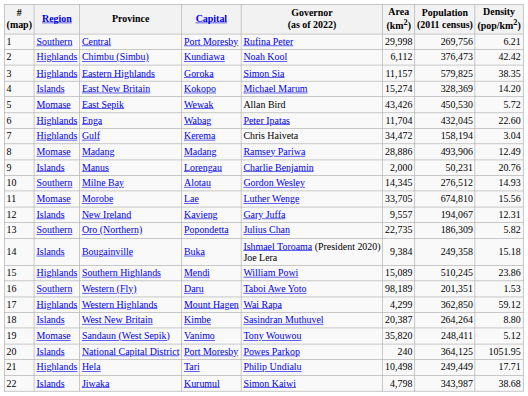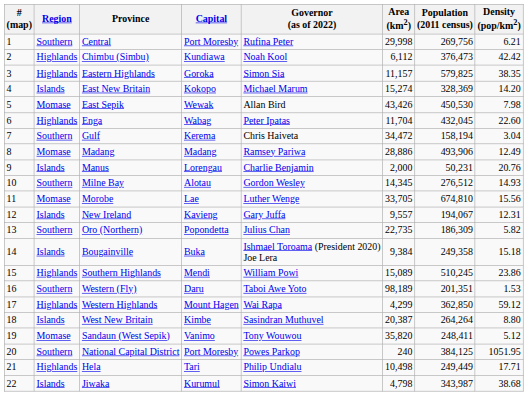 <table class="wikitable sortable">
 <tr>
 <th>#<br>(map)</th>
 <th><a href='#'>Region</a></th>
 <th>Province</th>
 <th><a href='#'>Capital</a></th>
 <th>Governor<br>(as of 2022)</th>
 <th>Area<br>(km<sup>2</sup>)</th>
 <th>Population<br>(2011 census)</th>
 <th>Density<br>(pop/km<sup>2</sup>)</th>
 </tr>
 <tr>
 <td>1</td>
 <td><a href='#'>Southern</a></td>
 <td> <a href='#'>Central</a></td>
 <td><a href='#'>Port Moresby</a></td>
 <td><a href='#'>Rufina Peter</a></td>
 <td align="right">29,998</td>
 <td align="right">269,756</td>
 <td align="right">6.21</td>
 </tr>
 <tr>
 <td>2</td>
 <td><a href='#'>Highlands</a></td>
 <td> <a href='#'>Chimbu (Simbu)</a></td>
 <td><a href='#'>Kundiawa</a></td>
 <td><a href='#'>Noah Kool</a></td>
 <td align="right">6,112</td>
 <td align="right">376,473</td>
 <td align="right">42.42</td>
 </tr>
 <tr>
 <td>3</td>
 <td><a href='#'>Highlands</a></td>
 <td> <a href='#'>Eastern Highlands</a></td>
 <td><a href='#'>Goroka</a></td>
 <td><a href='#'>Simon Sia</a></td>
 <td align="right">11,157</td>
 <td align="right">579,825</td>
 <td align="right">38.35</td>
 </tr>
 <tr>
 <td>4</td>
 <td><a href='#'>Islands</a></td>
 <td> <a href='#'>East New Britain</a></td>
 <td><a href='#'>Kokopo</a></td>
 <td><a href='#'>Michael Marum</a></td>
 <td align="right">15,274</td>
 <td align="right">328,369</td>
 <td align="right">14.20</td>
 </tr>
 <tr>
 <td>5</td>
 <td><a href='#'>Momase</a></td>
 <td> <a href='#'>East Sepik</a></td>
 <td><a href='#'>Wewak</a></td>
 <td>Allan Bird</td>
 <td align="right">43,426</td>
 <td align="right">450,530</td>
-<td align="right">5.72</td>
+<td align="right">7.98</td>
 </tr>
 <tr>
 <td>6</td>
 <td><a href='#'>Highlands</a></td>
 <td> <a href='#'>Enga</a></td>
 <td><a href='#'>Wabag</a></td>
 <td><a href='#'>Peter Ipatas</a></td>
 <td align="right">11,704</td>
 <td align="right">432,045</td>
 <td align="right">22.60</td>
 </tr>
 <tr>
 <td>7</td>
-<td><a href='#'>Highlands</a></td>
+<td><a href='#'>Southern</a></td>
 <td> <a href='#'>Gulf</a></td>
 <td><a href='#'>Kerema</a></td>
 <td>Chris Haiveta</td>
 <td align="right">34,472</td>
 <td align="right">158,194</td>
 <td align="right">3.04</td>
 </tr>
 <tr>
 <td>8</td>
 <td><a href='#'>Momase</a></td>
 <td> <a href='#'>Madang</a></td>
 <td><a href='#'>Madang</a></td>
 <td><a href='#'>Ramsey Pariwa</a></td>
 <td align="right">28,886</td>
 <td align="right">493,906</td>
 <td align="right">12.49</td>
 </tr>
 <tr>
 <td>9</td>
 <td><a href='#'>Islands</a></td>
 <td> <a href='#'>Manus</a></td>
 <td><a href='#'>Lorengau</a></td>
 <td><a href='#'>Charlie Benjamin</a></td>
 <td align="right">2,000</td>
 <td align="right">50,231</td>
 <td align="right">20.76</td>
 </tr>
 <tr>
 <td>10</td>
 <td><a href='#'>Southern</a></td>
 <td> <a href='#'>Milne Bay</a></td>
 <td><a href='#'>Alotau</a></td>
 <td><a href='#'>Gordon Wesley</a></td>
 <td align="right">14,345</td>
 <td align="right">276,512</td>
 <td align="right">14.93</td>
 </tr>
 <tr>
 <td>11</td>
 <td><a href='#'>Momase</a></td>
 <td> <a href='#'>Morobe</a></td>
 <td><a href='#'>Lae</a></td>
 <td><a href='#'>Luther Wenge</a></td>
 <td align="right">33,705</td>
 <td align="right">674,810</td>
 <td align="right">15.56</td>
 </tr>
 <tr>
 <td>12</td>
 <td><a href='#'>Islands</a></td>
 <td> <a href='#'>New Ireland</a></td>
 <td><a href='#'>Kavieng</a></td>
 <td><a href='#'>Gary Juffa</a></td>
 <td align="right">9,557</td>
 <td align="right">194,067</td>
 <td align="right">12.31</td>
 </tr>
 <tr>
 <td>13</td>
 <td><a href='#'>Southern</a></td>
 <td> <a href='#'>Oro (Northern)</a></td>
 <td><a href='#'>Popondetta</a></td>
 <td><a href='#'>Julius Chan</a></td>
 <td align="right">22,735</td>
 <td align="right">186,309</td>
 <td align="right">5.82</td>
 </tr>
 <tr>
 <td>14</td>
 <td><a href='#'>Islands</a></td>
 <td> <a href='#'>Bougainville</a></td>
 <td><a href='#'>Buka</a></td>
 <td><a href='#'>Ishmael Toroama</a> (President 2020)<br>Joe Lera</td>
 <td align="right">9,384</td>
 <td align="right">249,358</td>
 <td align="right">15.18</td>
 </tr>
 <tr>
 <td>15</td>
 <td><a href='#'>Highlands</a></td>
 <td> <a href='#'>Southern Highlands</a></td>
 <td><a href='#'>Mendi</a></td>
 <td><a href='#'>William Powi</a></td>
 <td align="right">15,089</td>
 <td align="right">510,245</td>
 <td align="right">23.86</td>
 </tr>
 <tr>
 <td>16</td>
 <td><a href='#'>Southern</a></td>
 <td> <a href='#'>Western (Fly)</a></td>
 <td><a href='#'>Daru</a></td>
 <td><a href='#'>Taboi Awe Yoto</a></td>
 <td align="right">98,189</td>
 <td align="right">201,351</td>
 <td align="right">1.53</td>
 </tr>
 <tr>
 <td>17</td>
 <td><a href='#'>Highlands</a></td>
 <td> <a href='#'>Western Highlands</a></td>
 <td><a href='#'>Mount Hagen</a></td>
 <td><a href='#'>Wai Rapa</a></td>
 <td align="right">4,299</td>
 <td align="right">362,850</td>
 <td align="right">59.12</td>
 </tr>
 <tr>
 <td>18</td>
 <td><a href='#'>Islands</a></td>
 <td> <a href='#'>West New Britain</a></td>
 <td><a href='#'>Kimbe</a></td>
 <td><a href='#'>Sasindran Muthuvel</a></td>
 <td align="right">20,387</td>
 <td align="right">264,264</td>
 <td align="right">8.80</td>
 </tr>
 <tr>
 <td>19</td>
 <td><a href='#'>Momase</a></td>
 <td> <a href='#'>Sandaun (West Sepik)</a></td>
 <td><a href='#'>Vanimo</a></td>
 <td><a href='#'>Tony Wouwou</a></td>
 <td align="right">35,820</td>
 <td align="right">248,411</td>
 <td align="right">5.12</td>
 </tr>
 <tr>
 <td>20</td>
-<td><a href='#'>Islands</a></td>
+<td><a href='#'>Southern</a></td>
 <td> <a href='#'>National Capital District</a></td>
 <td><a href='#'>Port Moresby</a></td>
 <td><a href='#'>Powes Parkop</a></td>
 <td align="right">240</td>
-<td align="right">364,125</td>
+<td align="right">384,125</td>
 <td align="right">1051.95</td>
 </tr>
 <tr>
 <td>21</td>
 <td><a href='#'>Highlands</a></td>
 <td> <a href='#'>Hela</a></td>
 <td><a href='#'>Tari</a></td>
 <td><a href='#'>Philip Undialu</a></td>
 <td align="right">10,498</td>
 <td align="right">249,449</td>
 <td align="right">17.71</td>
 </tr>
 <tr>
 <td>22</td>
 <td><a href='#'>Islands</a></td>
 <td> <a href='#'>Jiwaka</a></td>
 <td><a href='#'>Kurumul</a></td>
 <td><a href='#'>Simon Kaiwi</a></td>
 <td align="right">4,798</td>
 <td align="right">343,987</td>
 <td align="right">38.68</td>
 </tr>
 </table>
